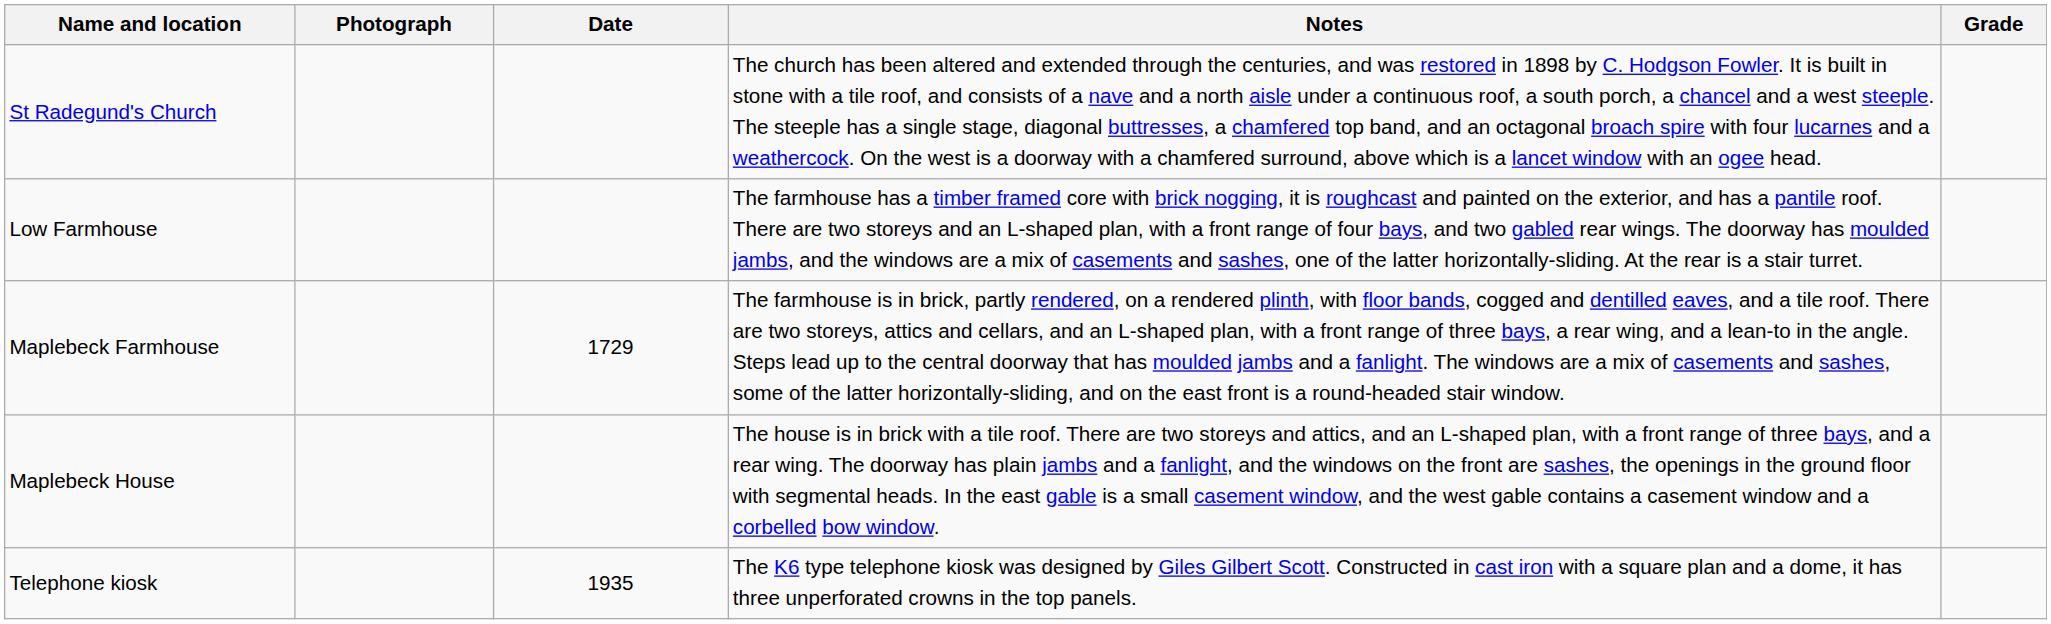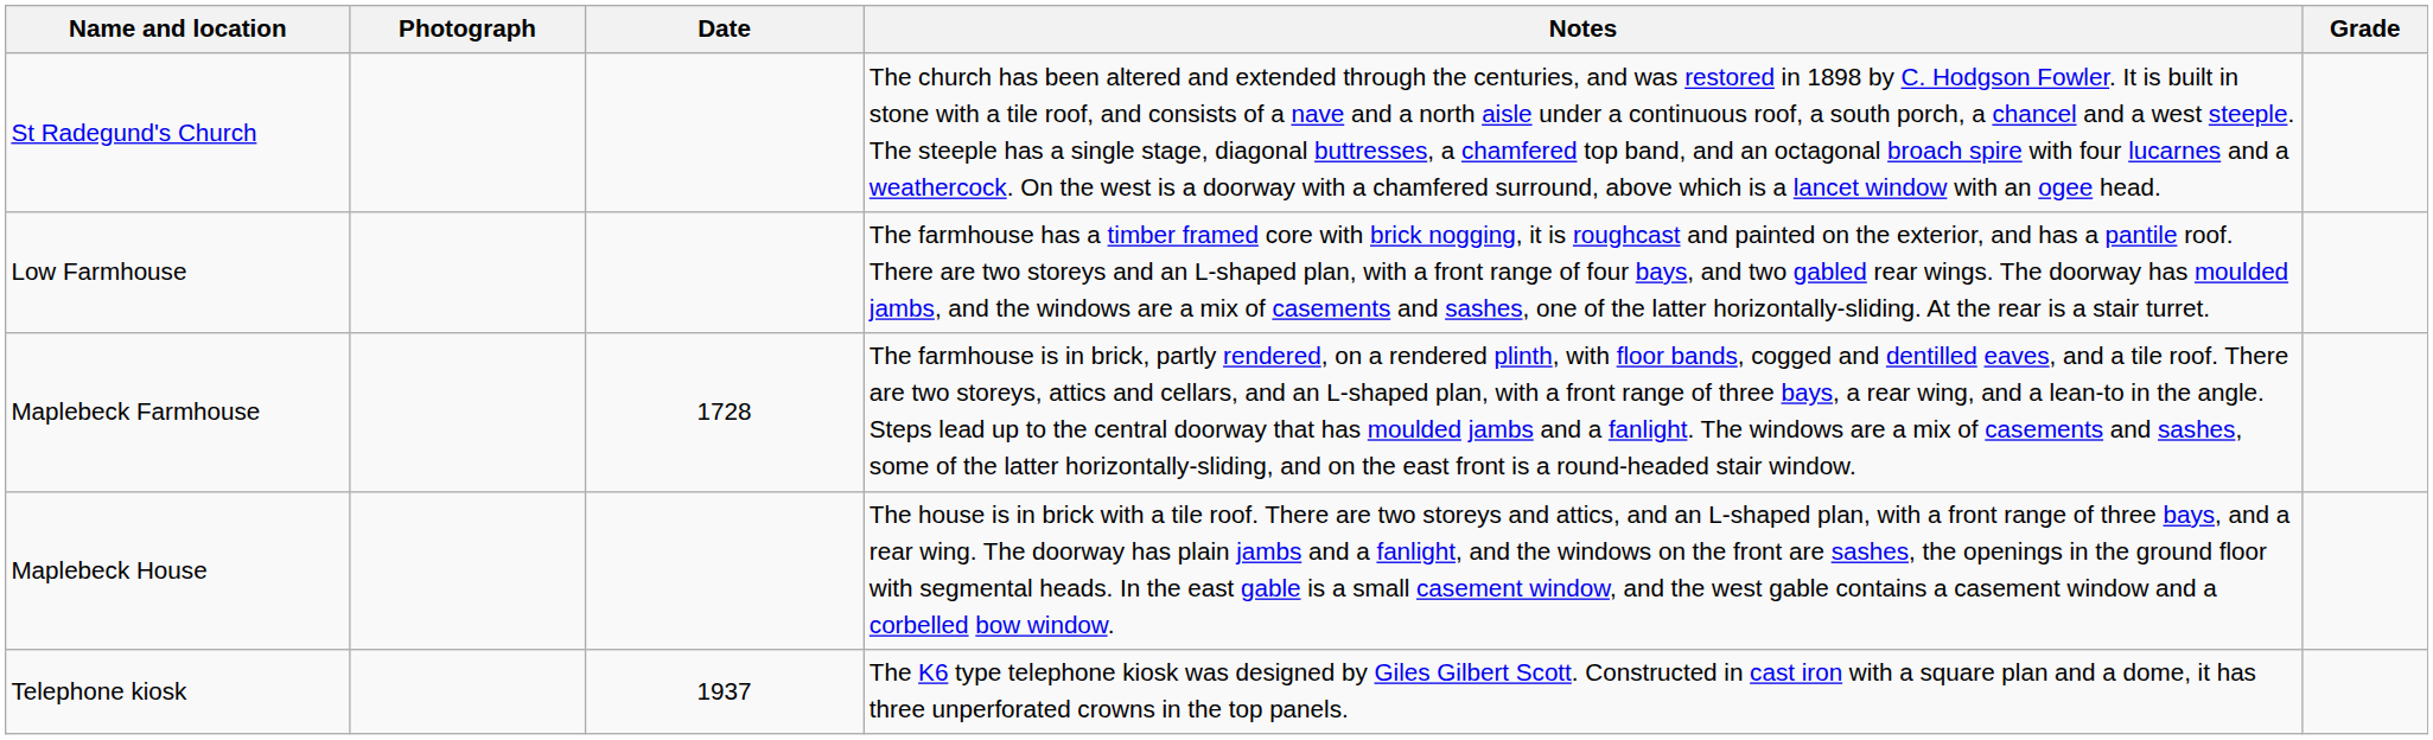 <table class="wikitable sortable plainrowheaders" style="width:100%; border:0px; text-align:left; line-height:150%">
 <tr>
 <th scope="col"  style="width:150px">Name and location</th>
 <th scope="col"  style="width:100px" class="unsortable">Photograph</th>
 <th scope="col"  style="width:120px">Date</th>
 <th scope="col"  style="width:650px" class="unsortable">Notes</th>
 <th scope="col"  style="width:50px">Grade</th>
 </tr>
 <tr>
 <td><a href='#'>St Radegund's Church</a><br><small></small></td>
 <td></td>
 <td align="center"></td>
 <td>The church has been altered and extended through the centuries, and was <a href='#'>restored</a> in 1898 by <a href='#'>C. Hodgson Fowler</a>.  It is built in stone with a tile roof, and consists of a <a href='#'>nave</a> and a north <a href='#'>aisle</a> under a continuous roof, a south porch, a <a href='#'>chancel</a> and a west <a href='#'>steeple</a>.  The steeple has a single stage, diagonal <a href='#'>buttresses</a>, a <a href='#'>chamfered</a> top band, and an octagonal <a href='#'>broach spire</a> with four <a href='#'>lucarnes</a> and a <a href='#'>weathercock</a>.  On the west is a doorway with a chamfered surround, above which is a <a href='#'>lancet window</a> with an <a href='#'>ogee</a> head.</td>
 <td align="center" ></td>
 </tr>
 <tr>
 <td>Low Farmhouse<br><small></small></td>
 <td></td>
 <td align="center"></td>
 <td>The farmhouse has a <a href='#'>timber framed</a> core with <a href='#'>brick nogging</a>, it is <a href='#'>roughcast</a> and painted on the exterior, and has a <a href='#'>pantile</a> roof.  There are two storeys and an L-shaped plan, with a front range of four <a href='#'>bays</a>, and two <a href='#'>gabled</a> rear wings.  The doorway has <a href='#'>moulded</a> <a href='#'>jambs</a>, and the windows are a mix of <a href='#'>casements</a> and <a href='#'>sashes</a>, one of the latter horizontally-sliding.  At the rear is a stair turret.</td>
 <td align="center" ></td>
 </tr>
 <tr>
 <td>Maplebeck Farmhouse<br><small></small></td>
 <td></td>
-<td align="center">1729</td>
+<td align="center">1728</td>
 <td>The farmhouse is in brick, partly <a href='#'>rendered</a>, on a rendered <a href='#'>plinth</a>, with <a href='#'>floor bands</a>, cogged and <a href='#'>dentilled</a> <a href='#'>eaves</a>, and a tile roof.  There are two storeys, attics and cellars, and an L-shaped plan, with a front range of three <a href='#'>bays</a>, a rear wing, and a lean-to in the angle.  Steps lead up to the central doorway that has <a href='#'>moulded</a> <a href='#'>jambs</a> and a <a href='#'>fanlight</a>.  The windows are a mix of <a href='#'>casements</a> and <a href='#'>sashes</a>, some of the latter horizontally-sliding, and on the east front is a round-headed stair window.</td>
 <td align="center" ></td>
 </tr>
 <tr>
 <td>Maplebeck House<br><small></small></td>
 <td></td>
 <td align="center"></td>
 <td>The house is in brick with a tile roof.  There are two storeys and attics, and an L-shaped plan, with a front range of three <a href='#'>bays</a>, and a rear wing.  The doorway has plain <a href='#'>jambs</a> and a <a href='#'>fanlight</a>, and the windows on the front are <a href='#'>sashes</a>, the openings in the ground floor with segmental heads.  In the east <a href='#'>gable</a> is a small <a href='#'>casement window</a>, and the west gable contains a casement window and a <a href='#'>corbelled</a> <a href='#'>bow window</a>.</td>
 <td align="center" ></td>
 </tr>
 <tr>
 <td>Telephone kiosk<br><small></small></td>
 <td></td>
-<td align="center">1935</td>
+<td align="center">1937</td>
 <td>The <a href='#'>K6</a> type telephone kiosk was designed by <a href='#'>Giles Gilbert Scott</a>.  Constructed in <a href='#'>cast iron</a> with a square plan and a dome, it has three unperforated crowns in the top panels.</td>
 <td align="center" ></td>
 </tr>
 <tr>
 </tr>
 </table>
